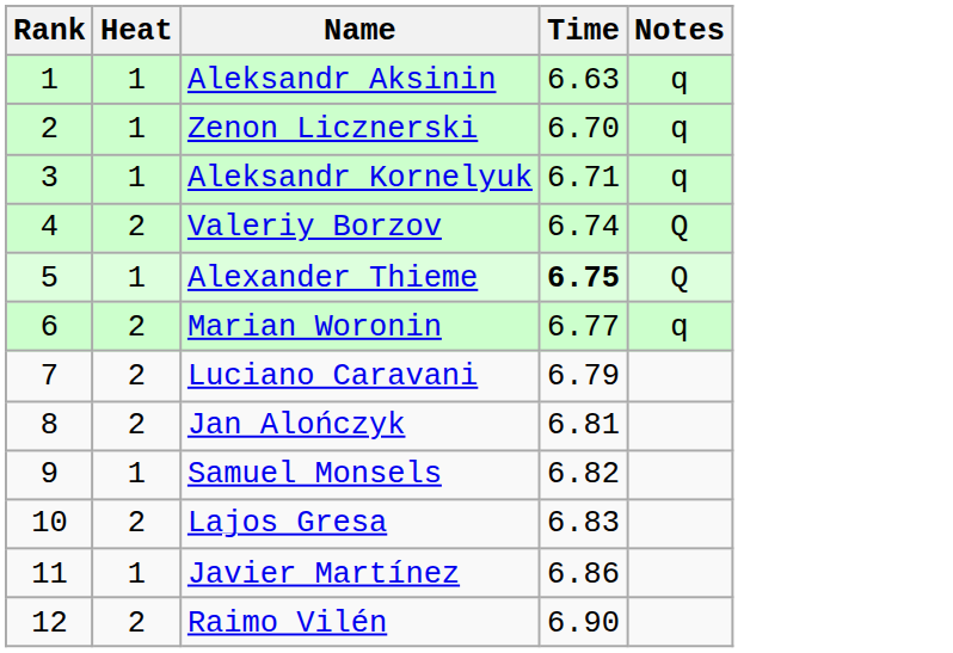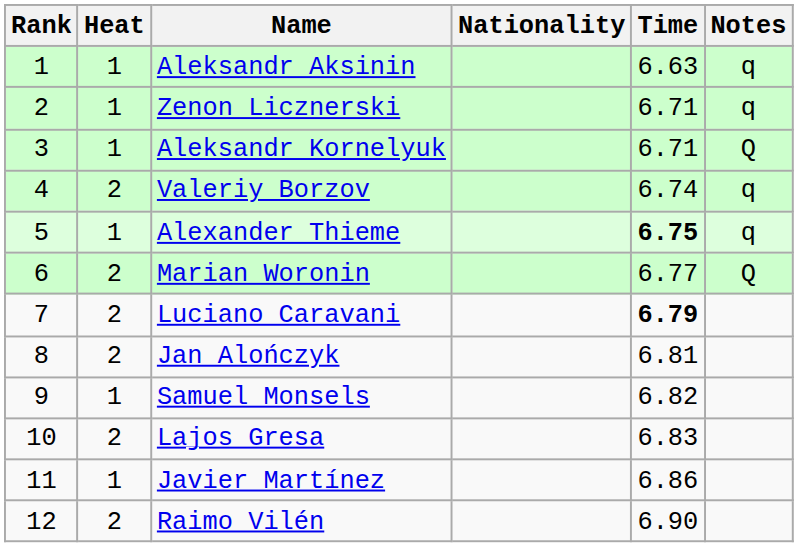 <table class="wikitable sortable" style="text-align:center">
 <tr>
 <th>Rank</th>
 <th>Heat</th>
 <th>Name</th>
+<th>Nationality</th>
 <th>Time</th>
 <th>Notes</th>
 </tr>
 <tr bgcolor=ccffcc>
 <td>1</td>
 <td>1</td>
 <td align="left"><a href='#'>Aleksandr Aksinin</a></td>
+<td align=left></td>
 <td>6.63</td>
 <td>q</td>
 </tr>
 <tr bgcolor=ccffcc>
 <td>2</td>
 <td>1</td>
 <td align="left"><a href='#'>Zenon Licznerski</a></td>
-<td>6.70</td>
+<td align=left></td>
+<td>6.71</td>
 <td>q</td>
 </tr>
 <tr bgcolor=ccffcc>
 <td>3</td>
 <td>1</td>
 <td align="left"><a href='#'>Aleksandr Kornelyuk</a></td>
+<td align=left></td>
 <td>6.71</td>
-<td>q</td>
+<td>Q</td>
 </tr>
 <tr bgcolor=ccffcc>
 <td>4</td>
 <td>2</td>
 <td align="left"><a href='#'>Valeriy Borzov</a></td>
+<td align=left></td>
 <td>6.74</td>
-<td>Q</td>
+<td>q</td>
 </tr>
 <tr bgcolor=ddffdd>
 <td>5</td>
 <td>1</td>
 <td align="left"><a href='#'>Alexander Thieme</a></td>
+<td align=left></td>
 <td><strong>6.75</strong></td>
-<td>Q</td>
+<td>q</td>
 </tr>
 <tr bgcolor=ccffcc>
 <td>6</td>
 <td>2</td>
 <td align="left"><a href='#'>Marian Woronin</a></td>
+<td align=left></td>
 <td>6.77</td>
-<td>q</td>
+<td>Q</td>
 </tr>
 <tr>
 <td>7</td>
 <td>2</td>
 <td align="left"><a href='#'>Luciano Caravani</a></td>
-<td>6.79</td>
+<td align=left></td>
+<td><strong>6.79</strong></td>
 <td></td>
 </tr>
 <tr>
 <td>8</td>
 <td>2</td>
 <td align="left"><a href='#'>Jan Alończyk</a></td>
+<td align=left></td>
 <td>6.81</td>
 <td></td>
 </tr>
 <tr>
 <td>9</td>
 <td>1</td>
 <td align="left"><a href='#'>Samuel Monsels</a></td>
+<td align=left></td>
 <td>6.82</td>
 <td></td>
 </tr>
 <tr>
 <td>10</td>
 <td>2</td>
 <td align="left"><a href='#'>Lajos Gresa</a></td>
+<td align=left></td>
 <td>6.83</td>
 <td></td>
 </tr>
 <tr>
 <td>11</td>
 <td>1</td>
 <td align="left"><a href='#'>Javier Martínez</a></td>
+<td align=left></td>
 <td>6.86</td>
 <td></td>
 </tr>
 <tr>
 <td>12</td>
 <td>2</td>
 <td align="left"><a href='#'>Raimo Vilén</a></td>
+<td align=left></td>
 <td>6.90</td>
 <td></td>
 </tr>
 </table>
